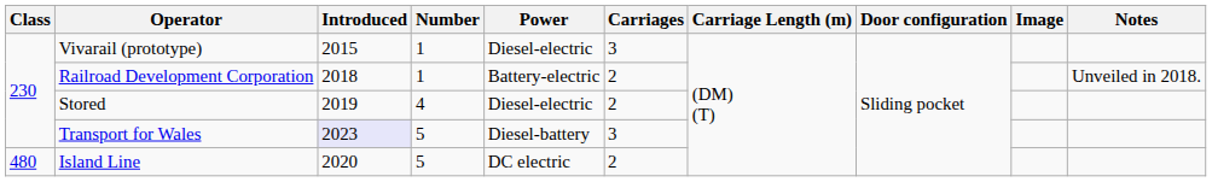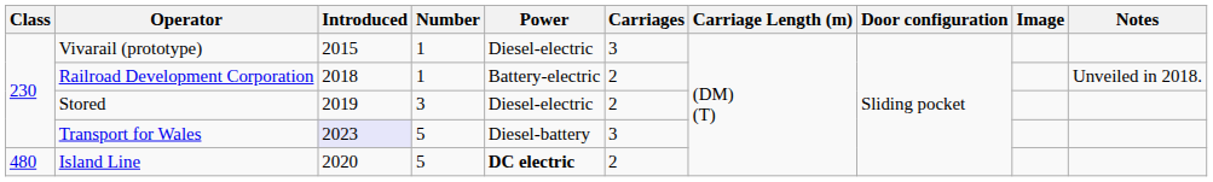 <table class="wikitable sortable">
 <tr>
 <th>Class</th>
 <th>Operator</th>
 <th>Introduced</th>
 <th>Number</th>
 <th>Power</th>
 <th>Carriages</th>
 <th>Carriage Length (m)</th>
 <th>Door configuration</th>
 <th>Image</th>
 <th>Notes</th>
 </tr>
 <tr>
 <td rowspan="4"><a href='#'>230</a></td>
 <td>Vivarail (prototype)</td>
 <td>2015</td>
 <td>1</td>
 <td>Diesel-electric</td>
 <td>3</td>
 <td rowspan="5"> (DM)<br> (T)</td>
 <td rowspan="5">Sliding pocket</td>
 <td></td>
 <td></td>
 </tr>
 <tr>
 <td><a href='#'>Railroad Development Corporation</a></td>
 <td>2018</td>
 <td>1</td>
 <td>Battery-electric</td>
 <td>2</td>
 <td></td>
 <td>Unveiled in 2018.</td>
 </tr>
 <tr>
 <td>Stored</td>
 <td>2019</td>
-<td>4</td>
+<td>3</td>
 <td>Diesel-electric</td>
 <td>2</td>
 <td></td>
 <td></td>
 </tr>
 <tr>
 <td><a href='#'>Transport for Wales</a></td>
 <td style="background: lavender;">2023</td>
 <td>5</td>
 <td>Diesel-battery</td>
 <td>3</td>
 <td></td>
 <td></td>
 </tr>
 <tr>
 <td><a href='#'>480</a></td>
 <td><a href='#'>Island Line</a></td>
 <td>2020</td>
 <td>5</td>
-<td>DC electric</td>
+<td><strong>DC electric</strong></td>
 <td>2</td>
 <td></td>
 <td></td>
 </tr>
 </table>
